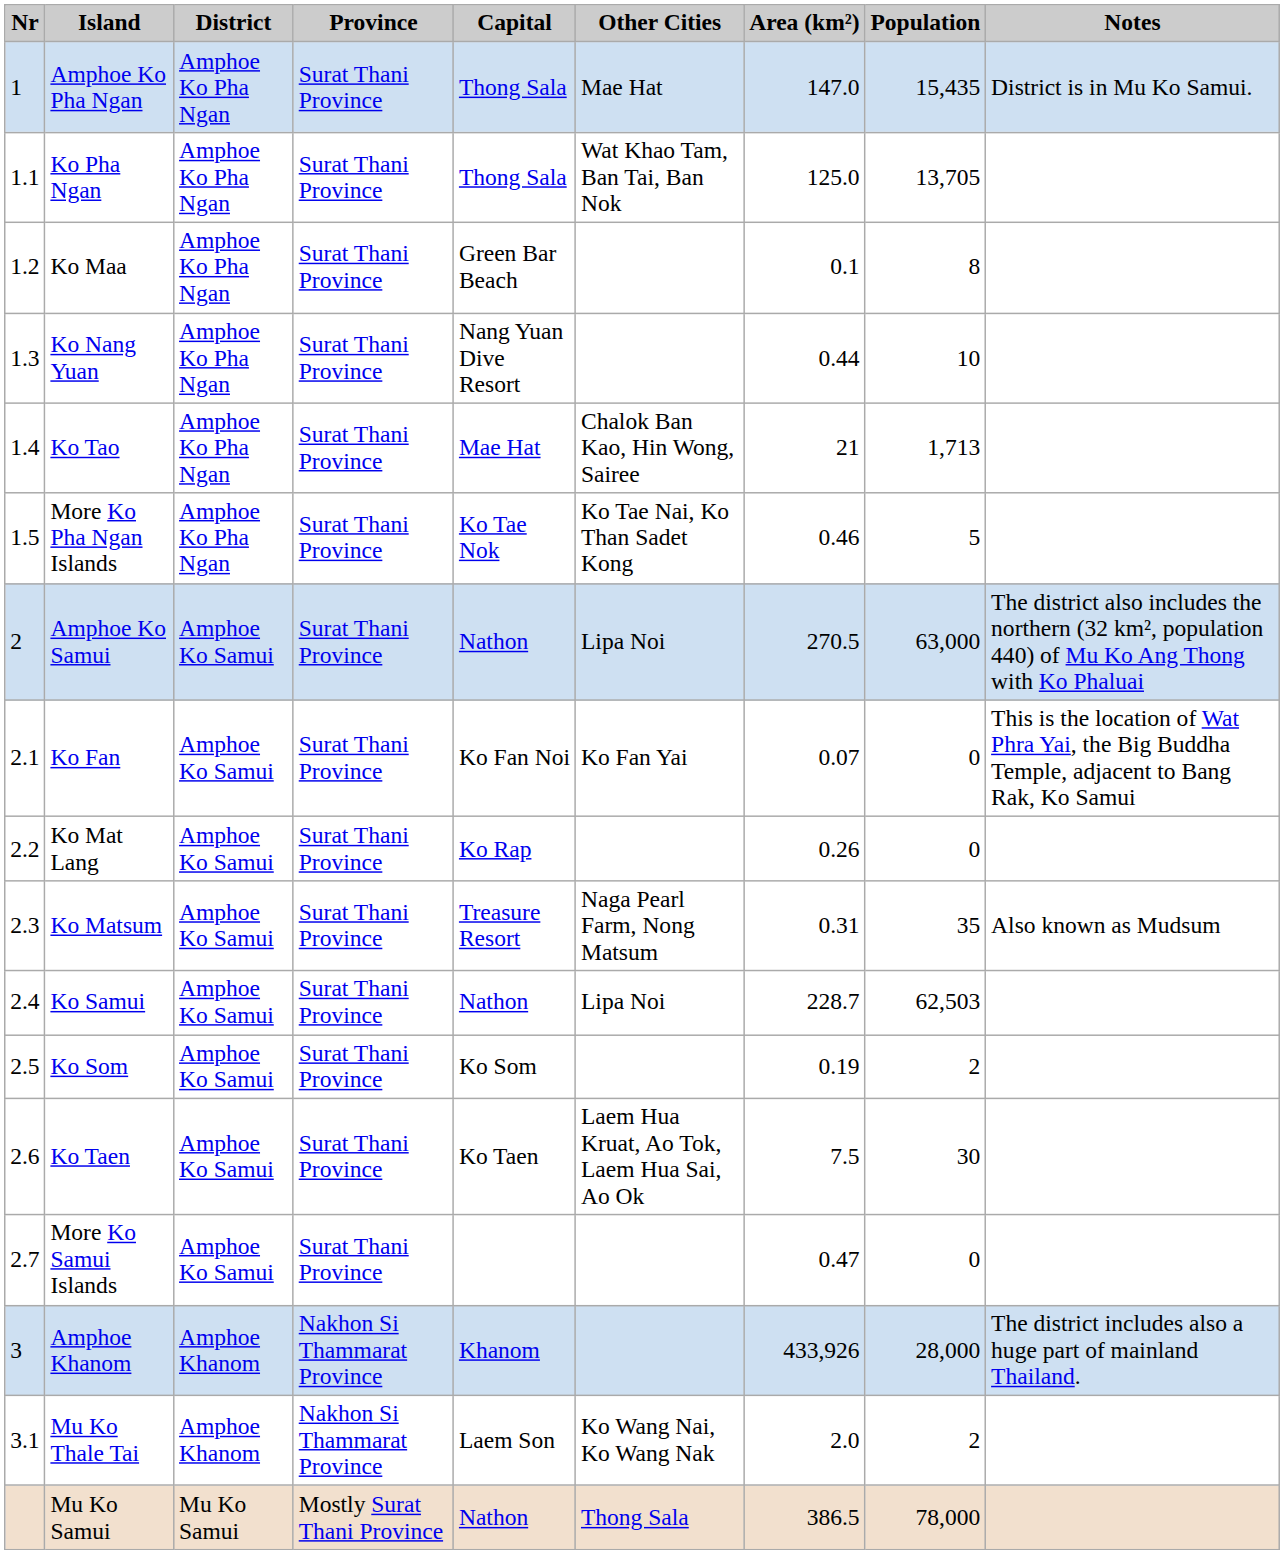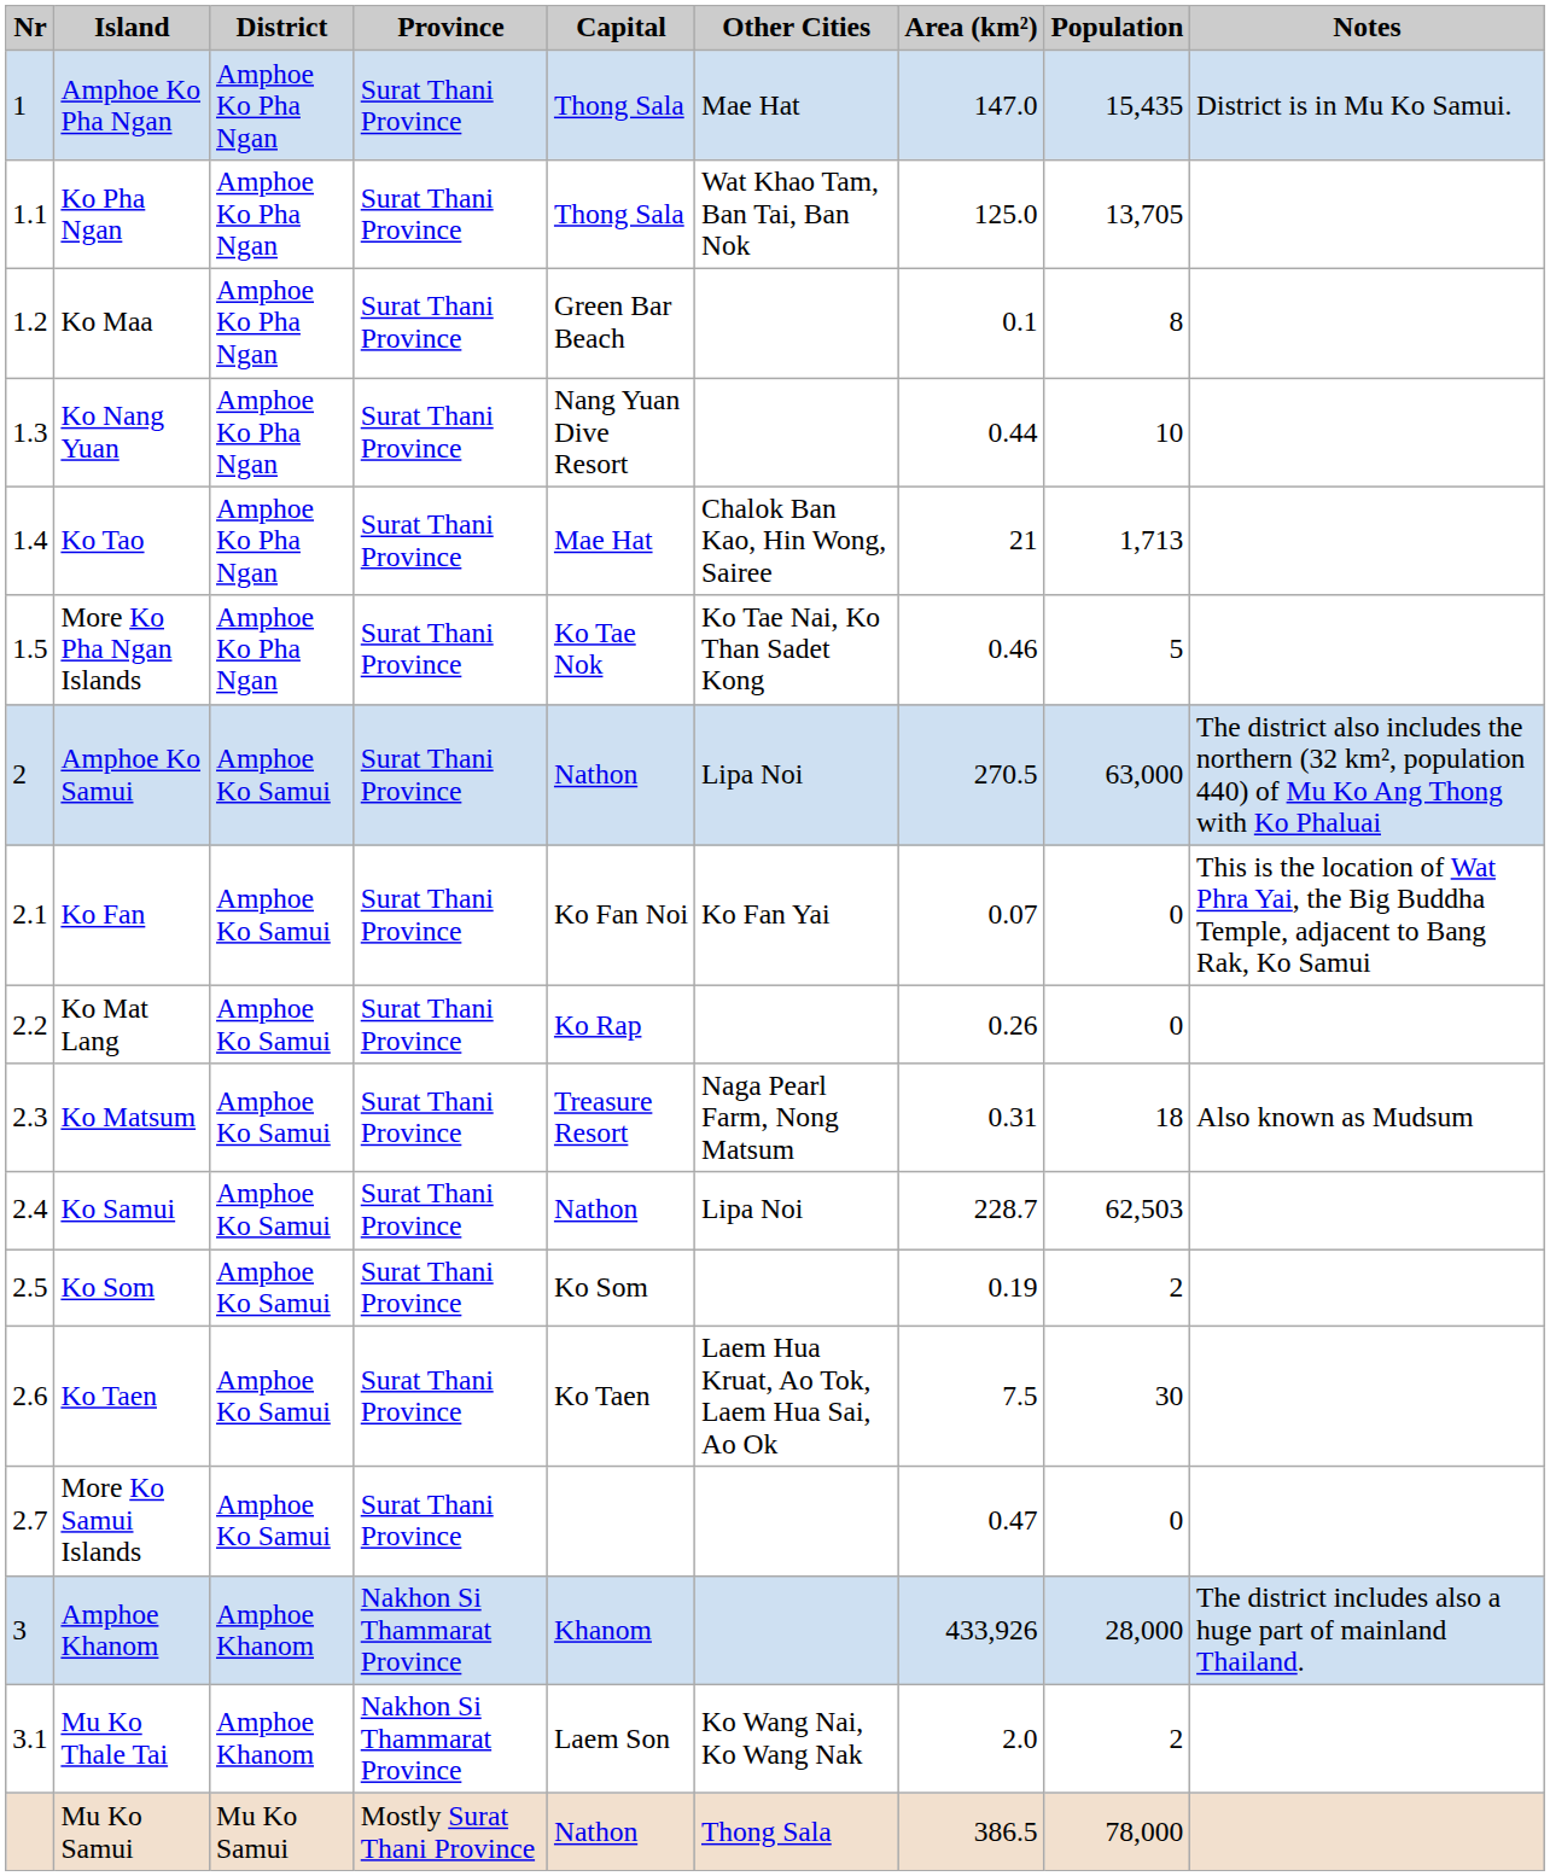 <table class="wikitable sortable">
 <tr>
 <th style="background: #CCC;">Nr</th>
 <th style="background: #CCC;" class="unsortable">Island</th>
 <th style="background: #CCC;" class="unsortable">District</th>
 <th style="background: #CCC;" class="unsortable">Province</th>
 <th style="background: #CCC;" class="unsortable">Capital</th>
 <th style="background: #CCC;" class="unsortable">Other Cities</th>
 <th style="background: #CCC;">Area (km²)</th>
 <th style="background: #CCC;">Population</th>
 <th style="background: #CCC;">Notes</th>
 </tr>
 <tr style="background:#CEE0F2;">
 <td>1</td>
 <td><a href='#'>Amphoe Ko Pha Ngan</a></td>
 <td><a href='#'>Amphoe Ko Pha Ngan</a></td>
 <td><a href='#'>Surat Thani Province</a></td>
 <td><a href='#'>Thong Sala</a></td>
 <td>Mae Hat</td>
 <td align="right">147.0</td>
 <td align="right">15,435</td>
 <td>District is in Mu Ko Samui.</td>
 </tr>
 <tr style="background:#FFF;">
 <td>1.1</td>
 <td><a href='#'>Ko Pha Ngan</a></td>
 <td><a href='#'>Amphoe Ko Pha Ngan</a></td>
 <td><a href='#'>Surat Thani Province</a></td>
 <td><a href='#'>Thong Sala</a></td>
 <td>Wat Khao Tam, Ban Tai, Ban Nok</td>
 <td align="right">125.0</td>
 <td align="right">13,705</td>
 <td></td>
 </tr>
 <tr style="background:#FFF;">
 <td>1.2</td>
 <td>Ko Maa</td>
 <td><a href='#'>Amphoe Ko Pha Ngan</a></td>
 <td><a href='#'>Surat Thani Province</a></td>
 <td>Green Bar Beach</td>
 <td></td>
 <td align="right">0.1</td>
 <td align="right">8</td>
 <td></td>
 </tr>
 <tr style="background:#FFF;">
 <td>1.3</td>
 <td><a href='#'>Ko Nang Yuan</a></td>
 <td><a href='#'>Amphoe Ko Pha Ngan</a></td>
 <td><a href='#'>Surat Thani Province</a></td>
 <td>Nang Yuan Dive Resort</td>
 <td></td>
 <td align="right">0.44</td>
 <td align="right">10</td>
 <td></td>
 </tr>
 <tr style="background:#FFF;">
 <td>1.4</td>
 <td><a href='#'>Ko Tao</a></td>
 <td><a href='#'>Amphoe Ko Pha Ngan</a></td>
 <td><a href='#'>Surat Thani Province</a></td>
 <td><a href='#'>Mae Hat</a></td>
 <td>Chalok Ban Kao, Hin Wong, Sairee</td>
 <td align="right">21</td>
 <td align="right">1,713</td>
 <td></td>
 </tr>
 <tr style="background:#FFF;">
 <td>1.5</td>
 <td>More <a href='#'>Ko Pha Ngan</a> Islands</td>
 <td><a href='#'>Amphoe Ko Pha Ngan</a></td>
 <td><a href='#'>Surat Thani Province</a></td>
 <td><a href='#'>Ko Tae Nok</a></td>
 <td>Ko Tae Nai, Ko Than Sadet Kong</td>
 <td align="right">0.46</td>
 <td align="right">5</td>
 <td></td>
 </tr>
 <tr style="background:#CEE0F2;">
 <td>2</td>
 <td><a href='#'>Amphoe Ko Samui</a></td>
 <td><a href='#'>Amphoe Ko Samui</a></td>
 <td><a href='#'>Surat Thani Province</a></td>
 <td><a href='#'>Nathon</a></td>
 <td>Lipa Noi</td>
 <td align="right">270.5</td>
 <td align="right">63,000</td>
 <td>The district also includes the northern (32 km², population 440) of <a href='#'>Mu Ko Ang Thong</a> with <a href='#'>Ko Phaluai</a></td>
 </tr>
 <tr style="background:#FFF;">
 <td>2.1</td>
 <td><a href='#'>Ko Fan</a></td>
 <td><a href='#'>Amphoe Ko Samui</a></td>
 <td><a href='#'>Surat Thani Province</a></td>
 <td>Ko Fan Noi</td>
 <td>Ko Fan Yai</td>
 <td align="right">0.07</td>
 <td align="right">0</td>
 <td>This  is the location of <a href='#'>Wat Phra Yai</a>, the Big Buddha Temple, adjacent to Bang Rak, Ko Samui</td>
 </tr>
 <tr style="background:#FFF;">
 <td>2.2</td>
 <td>Ko Mat Lang</td>
 <td><a href='#'>Amphoe Ko Samui</a></td>
 <td><a href='#'>Surat Thani Province</a></td>
 <td><a href='#'>Ko Rap</a></td>
 <td></td>
 <td align="right">0.26</td>
 <td align="right">0</td>
 <td></td>
 </tr>
 <tr style="background:#FFF;">
 <td>2.3</td>
 <td><a href='#'>Ko Matsum</a></td>
 <td><a href='#'>Amphoe Ko Samui</a></td>
 <td><a href='#'>Surat Thani Province</a></td>
 <td><a href='#'>Treasure Resort</a></td>
 <td>Naga Pearl Farm, Nong Matsum</td>
 <td align="right">0.31</td>
-<td align="right">35</td>
+<td align="right">18</td>
 <td>Also known as Mudsum</td>
 </tr>
 <tr style="background:#FFF;">
 <td>2.4</td>
 <td><a href='#'>Ko Samui</a></td>
 <td><a href='#'>Amphoe Ko Samui</a></td>
 <td><a href='#'>Surat Thani Province</a></td>
 <td><a href='#'>Nathon</a></td>
 <td>Lipa Noi</td>
 <td align="right">228.7</td>
 <td align="right">62,503</td>
 <td></td>
 </tr>
 <tr style="background:#FFF;">
 <td>2.5</td>
 <td><a href='#'>Ko Som</a></td>
 <td><a href='#'>Amphoe Ko Samui</a></td>
 <td><a href='#'>Surat Thani Province</a></td>
 <td>Ko Som</td>
 <td></td>
 <td align="right">0.19</td>
 <td align="right">2</td>
 <td></td>
 </tr>
 <tr style="background:#FFF;">
 <td>2.6</td>
 <td><a href='#'>Ko Taen</a></td>
 <td><a href='#'>Amphoe Ko Samui</a></td>
 <td><a href='#'>Surat Thani Province</a></td>
 <td>Ko Taen</td>
 <td>Laem Hua Kruat, Ao Tok, Laem Hua Sai, Ao Ok</td>
 <td align="right">7.5</td>
 <td align="right">30</td>
 <td></td>
 </tr>
 <tr style="background:#FFF;">
 <td>2.7</td>
 <td>More <a href='#'>Ko Samui</a> Islands</td>
 <td><a href='#'>Amphoe Ko Samui</a></td>
 <td><a href='#'>Surat Thani Province</a></td>
 <td></td>
 <td></td>
 <td align="right">0.47</td>
 <td align="right">0</td>
 <td></td>
 </tr>
 <tr style="background:#CEE0F2;">
 <td>3</td>
 <td><a href='#'>Amphoe Khanom</a></td>
 <td><a href='#'>Amphoe Khanom</a></td>
 <td><a href='#'>Nakhon Si Thammarat Province</a></td>
 <td><a href='#'>Khanom</a></td>
 <td></td>
 <td align="right">433,926</td>
 <td align="right">28,000</td>
 <td>The district includes also a huge part of mainland <a href='#'>Thailand</a>.</td>
 </tr>
 <tr style="background:#FFF;">
 <td>3.1</td>
 <td><a href='#'>Mu Ko Thale Tai</a></td>
 <td><a href='#'>Amphoe Khanom</a></td>
 <td><a href='#'>Nakhon Si Thammarat Province</a></td>
 <td>Laem Son</td>
 <td>Ko Wang Nai, Ko Wang Nak</td>
 <td align="right">2.0</td>
 <td align="right">2</td>
 <td> </td>
 </tr>
 <tr style="background:#F2E0CE;" | class="sortbottom">
 <td> </td>
 <td>Mu Ko Samui</td>
 <td>Mu Ko Samui</td>
 <td>Mostly <a href='#'>Surat Thani Province</a></td>
 <td><a href='#'>Nathon</a></td>
 <td><a href='#'>Thong Sala</a></td>
 <td align="right">386.5</td>
 <td align="right">78,000</td>
 <td></td>
 </tr>
 </table>
